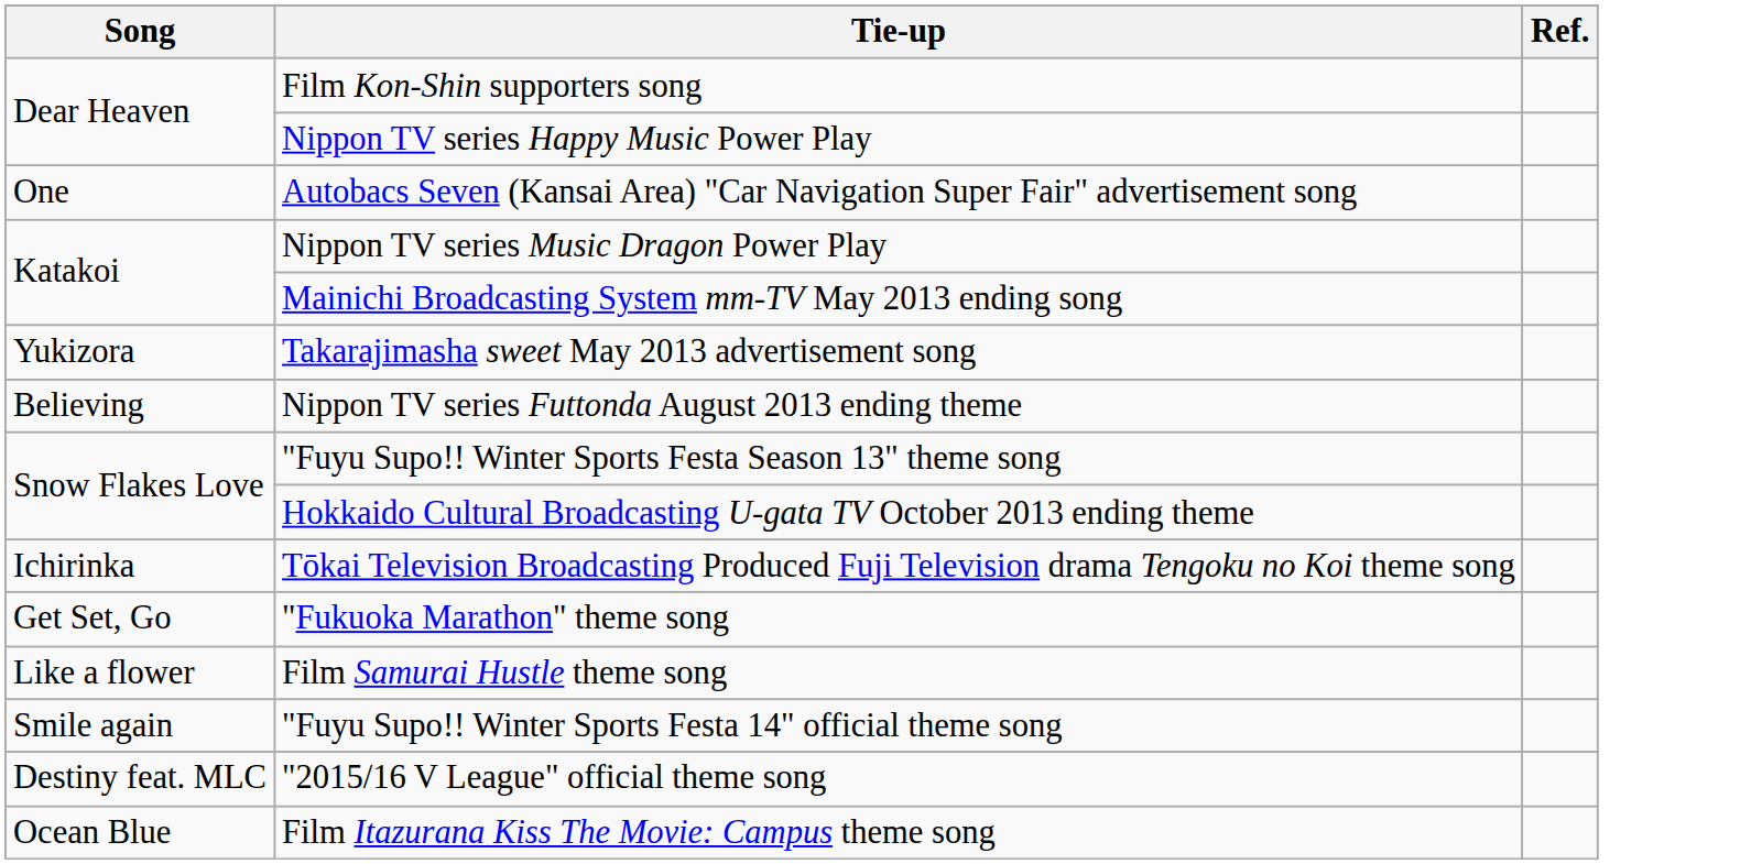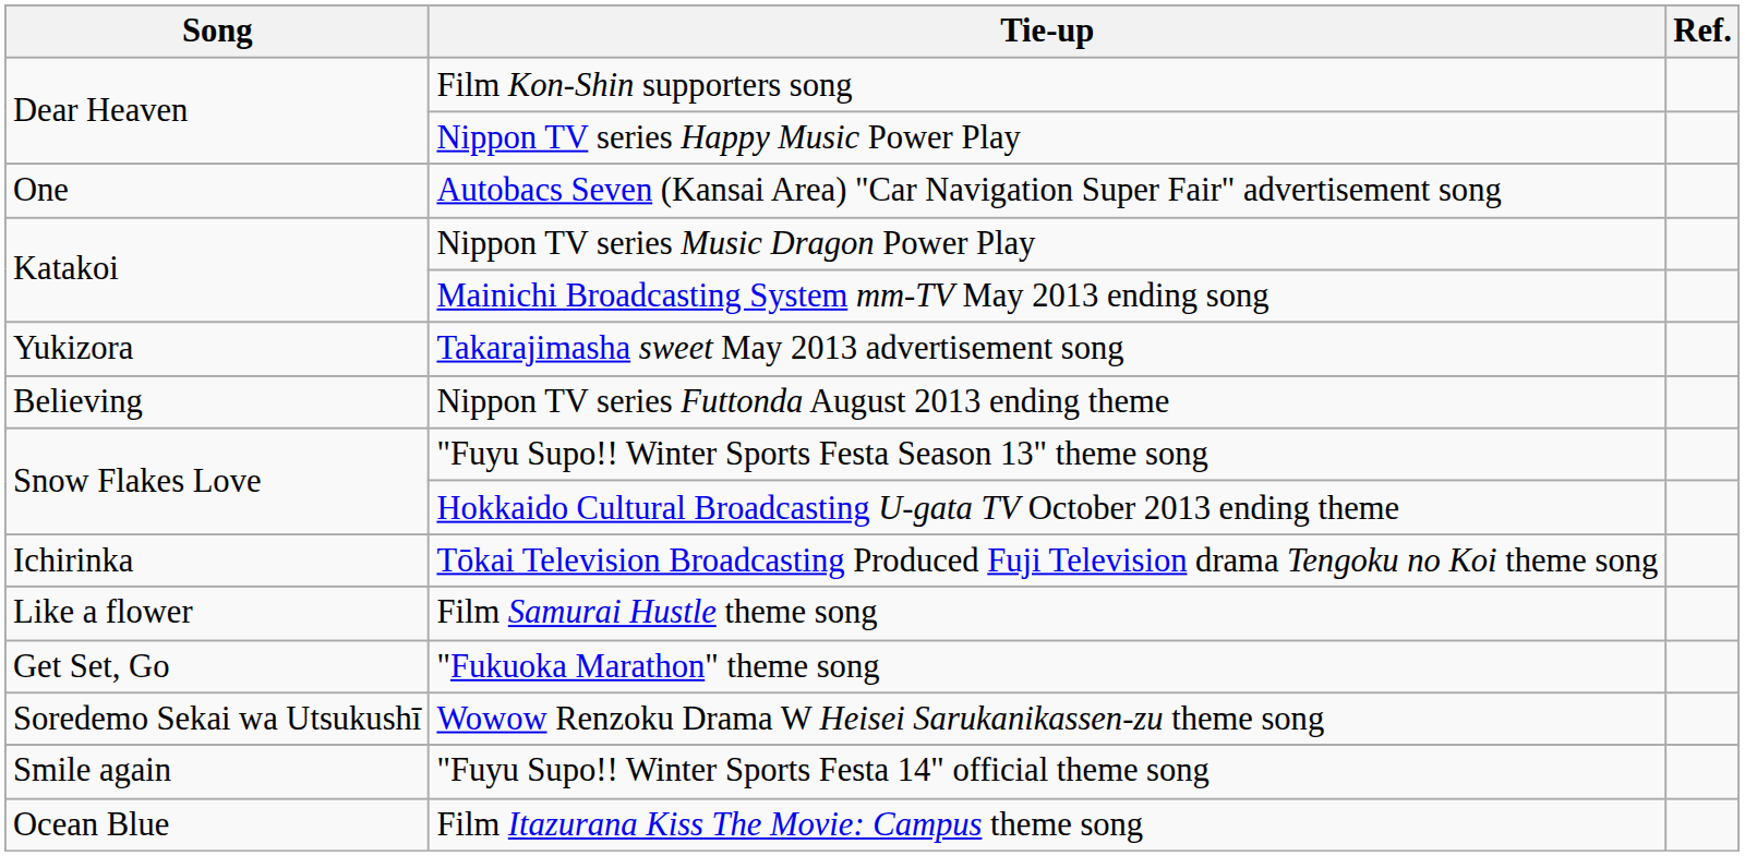 <table class="wikitable">
 <tr>
 <th>Song</th>
 <th>Tie-up</th>
 <th>Ref.</th>
 </tr>
 <tr>
 <td rowspan="2">Dear Heaven</td>
 <td>Film <em>Kon-Shin</em> supporters song</td>
 <td></td>
 </tr>
 <tr>
 <td><a href='#'>Nippon TV</a> series <em>Happy Music</em> Power Play</td>
 <td></td>
 </tr>
 <tr>
 <td>One</td>
 <td><a href='#'>Autobacs Seven</a> (Kansai Area) "Car Navigation Super Fair" advertisement song</td>
 <td></td>
 </tr>
 <tr>
 <td rowspan="2">Katakoi</td>
 <td>Nippon TV series <em>Music Dragon</em> Power Play</td>
 <td></td>
 </tr>
 <tr>
 <td><a href='#'>Mainichi Broadcasting System</a> <em>mm-TV</em> May 2013 ending song</td>
 <td></td>
 </tr>
 <tr>
 <td>Yukizora</td>
 <td><a href='#'>Takarajimasha</a> <em>sweet</em> May 2013 advertisement song</td>
 <td></td>
 </tr>
 <tr>
 <td>Believing</td>
 <td>Nippon TV series <em>Futtonda</em> August 2013 ending theme</td>
 <td></td>
 </tr>
 <tr>
 <td rowspan="2">Snow Flakes Love</td>
 <td>"Fuyu Supo!! Winter Sports Festa Season 13" theme song</td>
 <td></td>
 </tr>
 <tr>
 <td><a href='#'>Hokkaido Cultural Broadcasting</a> <em>U-gata TV</em> October 2013 ending theme</td>
 <td></td>
 </tr>
 <tr>
 <td>Ichirinka</td>
 <td><a href='#'>Tōkai Television Broadcasting</a> Produced <a href='#'>Fuji Television</a> drama <em>Tengoku no Koi</em> theme song</td>
 <td></td>
 </tr>
 <tr>
+<td>Like a flower</td>
+<td>Film <em><a href='#'>Samurai Hustle</a></em> theme song</td>
+<td></td>
+</tr>
+<tr>
 <td>Get Set, Go</td>
 <td>"<a href='#'>Fukuoka Marathon</a>" theme song</td>
 <td></td>
 </tr>
 <tr>
-<td>Like a flower</td>
-<td>Film <em><a href='#'>Samurai Hustle</a></em> theme song</td>
+<td>Soredemo Sekai wa Utsukushī</td>
+<td><a href='#'>Wowow</a> Renzoku Drama W <em>Heisei Sarukanikassen-zu</em> theme song</td>
 <td></td>
 </tr>
 <tr>
 <td>Smile again</td>
 <td>"Fuyu Supo!! Winter Sports Festa 14" official theme song</td>
 <td></td>
 </tr>
 <tr>
-<td>Destiny feat. MLC</td>
-<td>"2015/16 V League" official theme song</td>
-<td></td>
-</tr>
-<tr>
 <td>Ocean Blue</td>
 <td>Film <em><a href='#'>Itazurana Kiss The Movie: Campus</a></em> theme song</td>
 <td></td>
 </tr>
 </table>
